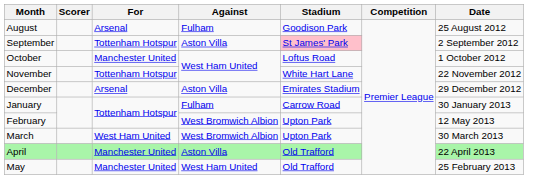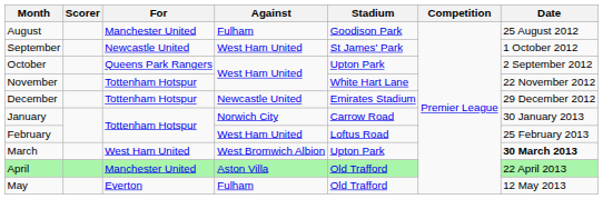 <table class="wikitable">
 <tr>
 <th>Month</th>
 <th>Scorer</th>
 <th>For</th>
 <th>Against</th>
 <th>Stadium</th>
 <th>Competition</th>
 <th>Date</th>
 </tr>
 <tr>
 <td>August</td>
 <td> </td>
-<td><a href='#'>Arsenal</a></td>
+<td><a href='#'>Manchester United</a></td>
 <td><a href='#'>Fulham</a></td>
 <td><a href='#'>Goodison Park</a></td>
 <td rowspan=10><a href='#'>Premier League</a></td>
 <td>25 August 2012</td>
 </tr>
 <tr>
 <td>September</td>
 <td> </td>
-<td><a href='#'>Tottenham Hotspur</a></td>
-<td><a href='#'>Aston Villa</a></td>
-<td style="background: pink;"><a href='#'>St James' Park</a></td>
-<td>2 September 2012</td>
+<td><a href='#'>Newcastle United</a></td>
+<td><a href='#'>West Ham United</a></td>
+<td><a href='#'>St James' Park</a></td>
+<td>1 October 2012</td>
 </tr>
 <tr>
 <td>October</td>
 <td> </td>
-<td><a href='#'>Manchester United</a></td>
+<td><a href='#'>Queens Park Rangers</a></td>
 <td rowspan=2><a href='#'>West Ham United</a></td>
-<td><a href='#'>Loftus Road</a></td>
-<td>1 October 2012</td>
+<td><a href='#'>Upton Park</a></td>
+<td>2 September 2012</td>
 </tr>
 <tr>
 <td>November</td>
 <td> </td>
 <td><a href='#'>Tottenham Hotspur</a></td>
 <td><a href='#'>White Hart Lane</a></td>
 <td>22 November 2012</td>
 </tr>
 <tr>
 <td>December</td>
 <td> </td>
-<td><a href='#'>Arsenal</a></td>
-<td><a href='#'>Aston Villa</a></td>
+<td><a href='#'>Tottenham Hotspur</a></td>
+<td><a href='#'>Newcastle United</a></td>
 <td><a href='#'>Emirates Stadium</a></td>
 <td>29 December 2012</td>
 </tr>
 <tr>
 <td>January</td>
 <td rowspan=2> </td>
 <td rowspan=2><a href='#'>Tottenham Hotspur</a></td>
-<td><a href='#'>Fulham</a></td>
+<td><a href='#'>Norwich City</a></td>
 <td><a href='#'>Carrow Road</a></td>
 <td>30 January 2013</td>
 </tr>
 <tr>
 <td>February</td>
-<td><a href='#'>West Bromwich Albion</a></td>
-<td><a href='#'>Upton Park</a></td>
-<td>12 May 2013</td>
+<td><a href='#'>West Ham United</a></td>
+<td><a href='#'>Loftus Road</a></td>
+<td>25 February 2013</td>
 </tr>
 <tr>
 <td>March</td>
 <td> </td>
 <td><a href='#'>West Ham United</a></td>
 <td><a href='#'>West Bromwich Albion</a></td>
 <td><a href='#'>Upton Park</a></td>
-<td>30 March 2013</td>
+<td><strong>30 March 2013</strong></td>
 </tr>
 <tr>
 <td bgcolor=#A9F5A9>April</td>
 <td bgcolor=#A9F5A9> </td>
 <td bgcolor=#A9F5A9><a href='#'>Manchester United</a></td>
 <td bgcolor=#A9F5A9><a href='#'>Aston Villa</a></td>
 <td bgcolor=#A9F5A9><a href='#'>Old Trafford</a></td>
 <td bgcolor=#A9F5A9>22 April 2013</td>
 </tr>
 <tr>
 <td>May</td>
 <td> </td>
-<td><a href='#'>Manchester United</a></td>
-<td><a href='#'>West Ham United</a></td>
+<td><a href='#'>Everton</a></td>
+<td><a href='#'>Fulham</a></td>
 <td><a href='#'>Old Trafford</a></td>
-<td>25 February 2013</td>
+<td>12 May 2013</td>
 </tr>
 </table>
